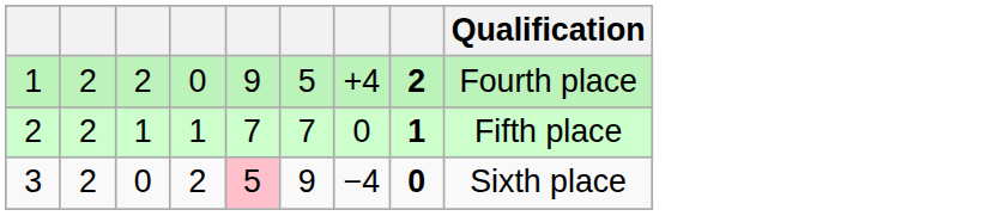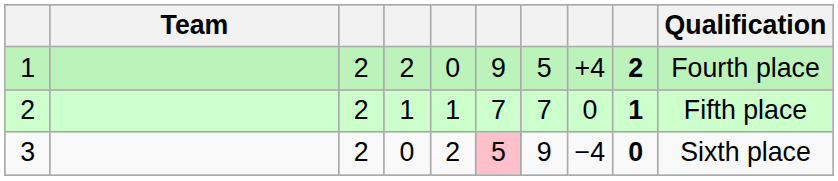 <table class="wikitable" style="text-align:center;">
 <tr>
 <th width=20></th>
+<th width=165>Team</th>
 <th width=20></th>
 <th width=20></th>
 <th width=20></th>
 <th width=20></th>
 <th width=20></th>
 <th width=20></th>
 <th width=20></th>
 <th width=95>Qualification</th>
 </tr>
 <tr bgcolor=bbf3bb>
 <td>1</td>
+<td align="left"></td>
 <td>2</td>
 <td>2</td>
 <td>0</td>
 <td>9</td>
 <td>5</td>
 <td>+4</td>
 <td><strong>2</strong></td>
 <td>Fourth place</td>
 </tr>
 <tr bgcolor=ccffcc>
 <td>2</td>
+<td align="left"></td>
 <td>2</td>
 <td>1</td>
 <td>1</td>
 <td>7</td>
 <td>7</td>
 <td>0</td>
 <td><strong>1</strong></td>
 <td>Fifth place</td>
 </tr>
 <tr>
 <td>3</td>
+<td align="left"></td>
 <td>2</td>
 <td>0</td>
 <td>2</td>
 <td style="background: pink;">5</td>
 <td>9</td>
 <td>−4</td>
 <td><strong>0</strong></td>
 <td>Sixth place</td>
 </tr>
 </table>
